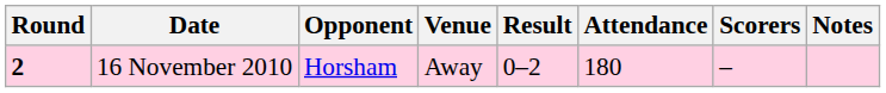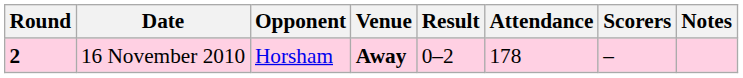 <table class="wikitable">
 <tr>
 <th>Round</th>
 <th>Date</th>
 <th>Opponent</th>
 <th>Venue</th>
 <th>Result</th>
 <th>Attendance</th>
 <th>Scorers</th>
 <th>Notes</th>
 </tr>
 <tr style="background:#ffd0e3;">
 <td><strong>2</strong></td>
 <td>16 November 2010</td>
 <td><a href='#'>Horsham</a></td>
-<td>Away</td>
+<td><strong>Away</strong></td>
 <td>0–2</td>
-<td>180</td>
+<td>178</td>
 <td>–</td>
 <td></td>
 </tr>
 </table>
